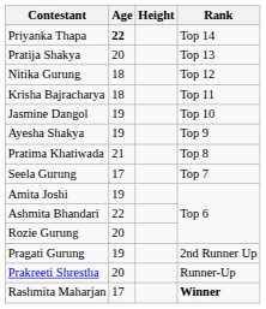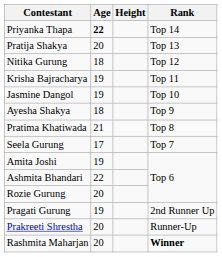 <table class="wikitable sortable">
 <tr>
 <th>Contestant</th>
 <th>Age</th>
 <th>Height</th>
 <th>Rank</th>
 </tr>
 <tr>
 <td>Priyanka Thapa</td>
 <td><strong>22</strong></td>
 <td></td>
 <td>Top 14</td>
 </tr>
 <tr>
 <td>Pratija Shakya</td>
 <td>20</td>
 <td></td>
 <td>Top 13</td>
 </tr>
 <tr>
 <td>Nitika Gurung</td>
 <td>18</td>
 <td></td>
 <td>Top 12</td>
 </tr>
 <tr>
 <td>Krisha Bajracharya</td>
-<td>18</td>
+<td>19</td>
 <td></td>
 <td>Top 11</td>
 </tr>
 <tr>
 <td>Jasmine Dangol</td>
 <td>19</td>
 <td></td>
 <td>Top 10</td>
 </tr>
 <tr>
 <td>Ayesha Shakya</td>
-<td>19</td>
+<td>18</td>
 <td></td>
 <td>Top 9</td>
 </tr>
 <tr>
 <td>Pratima Khatiwada</td>
 <td>21</td>
 <td></td>
 <td>Top 8</td>
 </tr>
 <tr>
 <td>Seela Gurung</td>
 <td>17</td>
 <td></td>
 <td>Top 7</td>
 </tr>
 <tr>
 <td>Amita Joshi</td>
 <td>19</td>
 <td></td>
 <td rowspan=3>Top 6</td>
 </tr>
 <tr>
 <td>Ashmita Bhandari</td>
 <td>22</td>
 <td></td>
 </tr>
 <tr>
 <td>Rozie Gurung</td>
 <td>20</td>
 <td></td>
 </tr>
 <tr>
 <td>Pragati Gurung</td>
 <td>19</td>
 <td></td>
 <td>2nd Runner Up</td>
 </tr>
 <tr>
 <td><a href='#'>Prakreeti Shrestha</a></td>
 <td>20</td>
 <td></td>
 <td>Runner-Up</td>
 </tr>
 <tr>
 <td>Rashmita Maharjan</td>
-<td>17</td>
+<td>20</td>
 <td></td>
 <td><strong>Winner</strong></td>
 </tr>
 </table>
